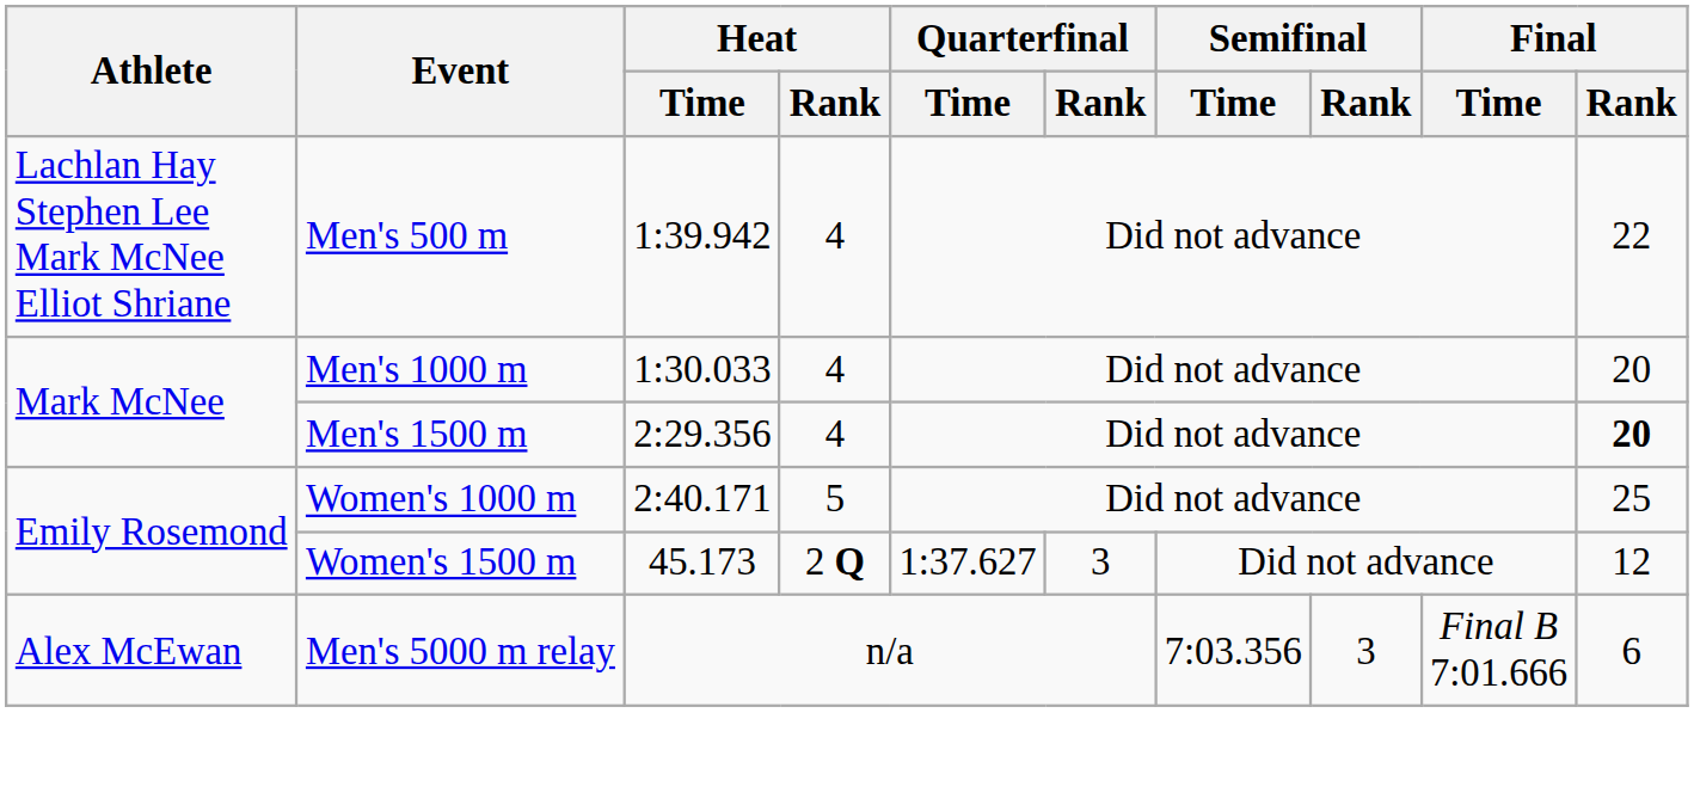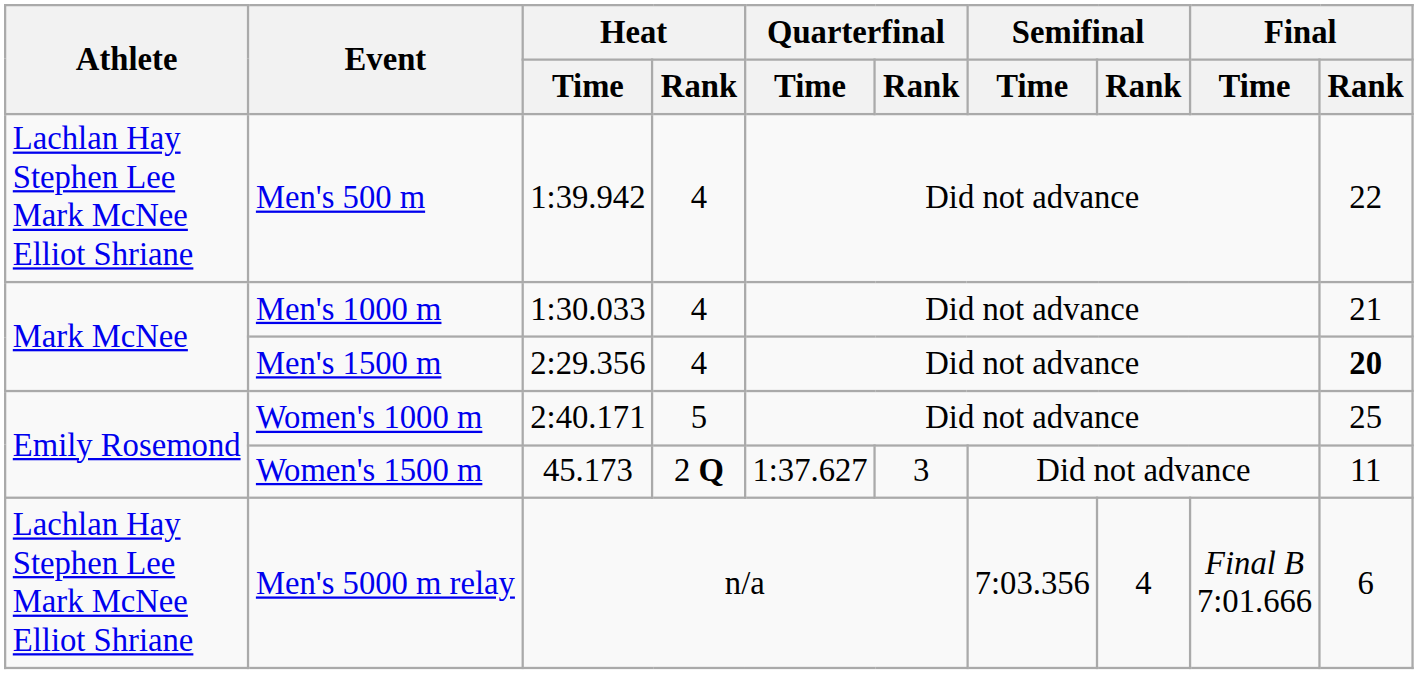 <table class="wikitable" style="font-size:90%">
 <tr>
 <th rowspan="2">Athlete</th>
 <th rowspan="2">Event</th>
 <th colspan="2">Heat</th>
 <th colspan="2">Quarterfinal</th>
 <th colspan="2">Semifinal</th>
 <th colspan="2">Final</th>
 </tr>
 <tr>
 <th>Time</th>
 <th>Rank</th>
 <th>Time</th>
 <th>Rank</th>
 <th>Time</th>
 <th>Rank</th>
 <th>Time</th>
 <th>Rank</th>
 </tr>
 <tr>
 <td><a href='#'>Lachlan Hay</a> <br> <a href='#'>Stephen Lee</a> <br> <a href='#'>Mark McNee</a> <br> <a href='#'>Elliot Shriane</a></td>
 <td><a href='#'>Men's 500 m</a></td>
 <td style="text-align:center;">1:39.942</td>
 <td style="text-align:center;">4</td>
 <td colspan="5" style="text-align:center;">Did not advance</td>
 <td style="text-align:center;">22</td>
 </tr>
 <tr>
 <td rowspan = 2><a href='#'>Mark McNee</a></td>
 <td><a href='#'>Men's 1000 m</a></td>
 <td style="text-align:center;">1:30.033</td>
 <td style="text-align:center;">4</td>
 <td colspan="5" style="text-align:center;">Did not advance</td>
-<td style="text-align:center;">20</td>
+<td style="text-align:center;">21</td>
 </tr>
 <tr>
 <td><a href='#'>Men's 1500 m</a></td>
 <td style="text-align:center;">2:29.356</td>
 <td style="text-align:center;">4</td>
 <td colspan="5" style="text-align:center;">Did not advance</td>
 <td style="text-align:center;"><strong>20</strong></td>
 </tr>
 <tr>
 <td rowspan = 2><a href='#'>Emily Rosemond</a></td>
 <td><a href='#'>Women's 1000 m</a></td>
 <td style="text-align:center;">2:40.171</td>
 <td style="text-align:center;">5</td>
 <td colspan="5" style="text-align:center;">Did not advance</td>
 <td style="text-align:center;">25</td>
 </tr>
 <tr>
 <td><a href='#'>Women's 1500 m</a></td>
 <td style="text-align:center;">45.173</td>
 <td style="text-align:center;">2 <strong>Q</strong></td>
 <td style="text-align:center;">1:37.627</td>
 <td style="text-align:center;">3</td>
 <td colspan="3" style="text-align:center;">Did not advance</td>
-<td style="text-align:center;">12</td>
+<td style="text-align:center;">11</td>
 </tr>
 <tr>
-<td><a href='#'>Alex McEwan</a></td>
+<td><a href='#'>Lachlan Hay</a> <br> <a href='#'>Stephen Lee</a> <br> <a href='#'>Mark McNee</a> <br> <a href='#'>Elliot Shriane</a></td>
 <td><a href='#'>Men's 5000 m relay</a></td>
 <td colspan="4" style="text-align:center;">n/a</td>
 <td style="text-align:center;">7:03.356</td>
-<td style="text-align:center;">3</td>
+<td style="text-align:center;">4</td>
 <td style="text-align:center;"><em>Final B</em> <br>7:01.666</td>
 <td style="text-align:center;">6</td>
 </tr>
 </table>
